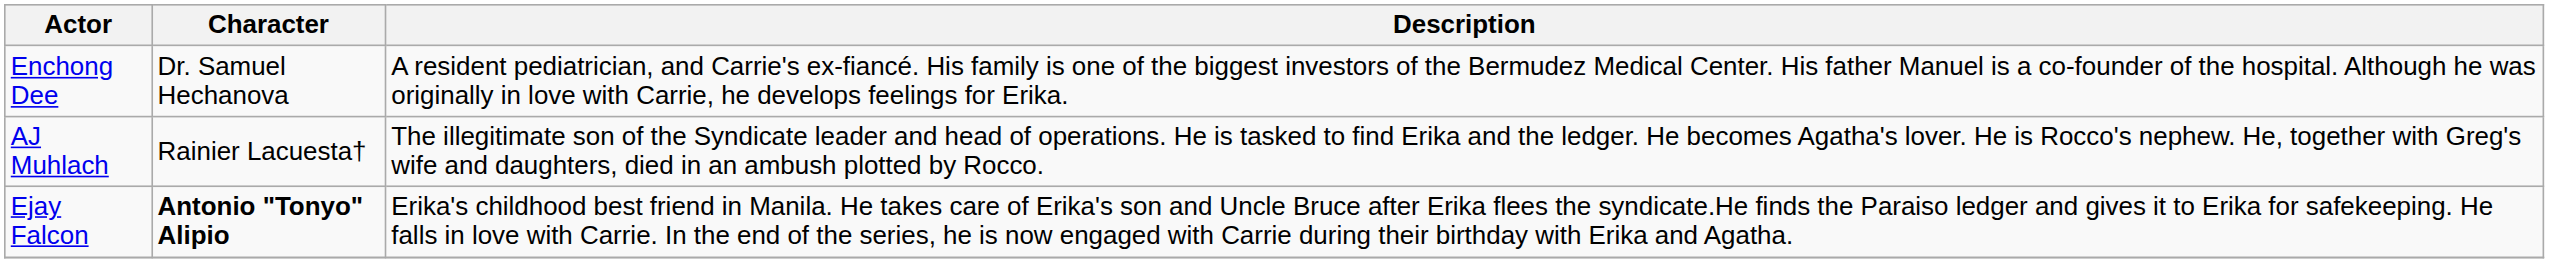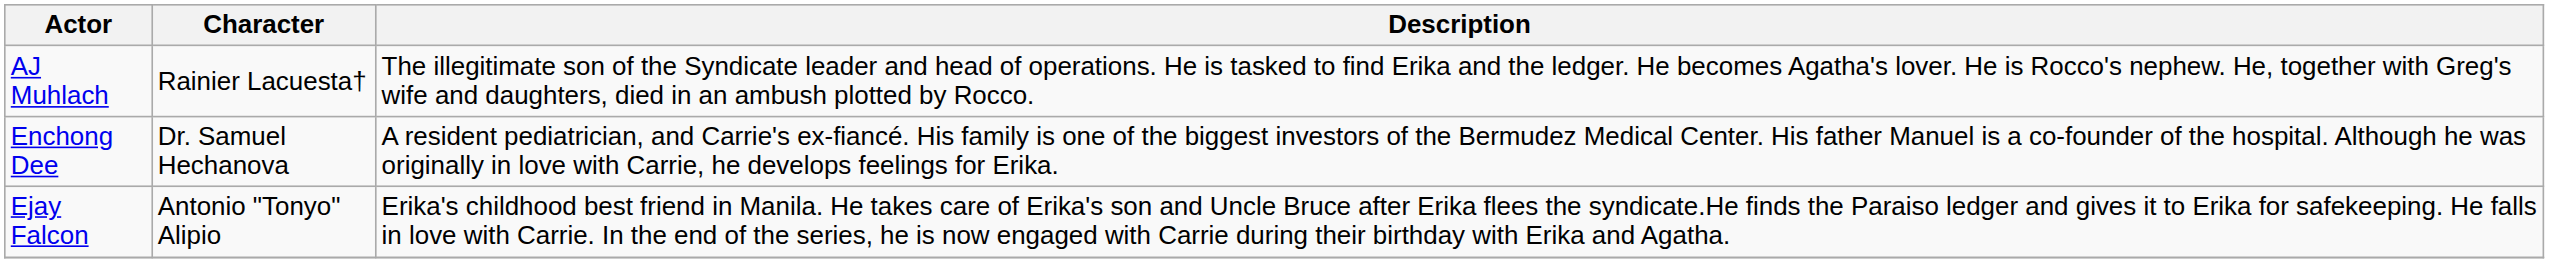 <table class="wikitable">
 <tr>
 <th>Actor</th>
 <th>Character</th>
 <th>Description</th>
 </tr>
 <tr>
+<td><a href='#'>AJ Muhlach</a></td>
+<td>Rainier Lacuesta†</td>
+<td>The illegitimate son of the Syndicate leader and head of operations. He is tasked to find Erika and the ledger. He becomes Agatha's lover. He is Rocco's nephew. He, together with Greg's wife and daughters, died in an ambush plotted by Rocco.</td>
+</tr>
+<tr>
 <td><a href='#'>Enchong Dee</a></td>
 <td>Dr. Samuel Hechanova</td>
 <td>A resident pediatrician, and Carrie's ex-fiancé. His family is one of the biggest investors of the Bermudez Medical Center. His father Manuel is a co-founder of the hospital. Although he was originally in love with Carrie, he develops feelings for Erika.</td>
 </tr>
 <tr>
-<td><a href='#'>AJ Muhlach</a></td>
-<td>Rainier Lacuesta†</td>
-<td>The illegitimate son of the Syndicate leader and head of operations. He is tasked to find Erika and the ledger. He becomes Agatha's lover. He is Rocco's nephew. He, together with Greg's wife and daughters, died in an ambush plotted by Rocco.</td>
-</tr>
-<tr>
 <td><a href='#'>Ejay Falcon</a></td>
-<td><strong>Antonio "Tonyo" Alipio</strong></td>
+<td>Antonio "Tonyo" Alipio</td>
 <td>Erika's childhood best friend in Manila. He takes care of Erika's son and Uncle Bruce after Erika flees the syndicate.He finds the Paraiso ledger and gives it to Erika for safekeeping. He falls in love with Carrie. In the end of the series, he is now engaged with Carrie during their birthday with Erika and Agatha.</td>
 </tr>
 <tr>
 </tr>
 </table>
